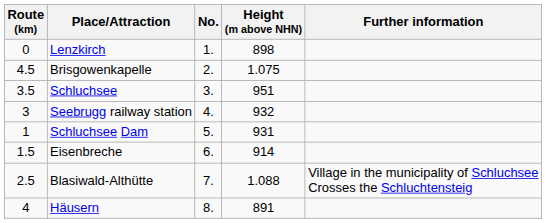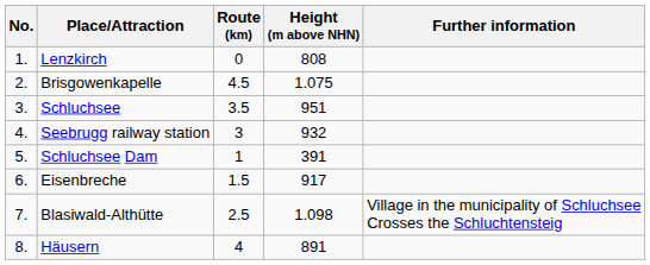 <table class="wikitable toptextcells">
 <tr class="hintergrundfarbe5">
+<th>No.</th>
+<th>Place/Attraction</th>
 <th>Route <br><small>(km)</small></th>
-<th>Place/Attraction</th>
-<th>No.</th>
 <th>Height <br><small>(m above NHN)</small></th>
 <th class="unsortable">Further information</th>
 </tr>
 <tr>
+<td style="text-align:center">1.</td>
+<td><a href='#'>Lenzkirch</a></td>
 <td style="text-align:center">0</td>
-<td><a href='#'>Lenzkirch</a></td>
-<td style="text-align:center">1.</td>
-<td style="text-align:center">898</td>
+<td style="text-align:center">808</td>
 <td></td>
 </tr>
 <tr>
+<td style="text-align:center">2.</td>
+<td>Brisgowenkapelle</td>
 <td style="text-align:center">4.5</td>
-<td>Brisgowenkapelle</td>
-<td style="text-align:center">2.</td>
 <td style="text-align:center">1.075</td>
 <td></td>
 </tr>
 <tr>
+<td style="text-align:center">3.</td>
+<td><a href='#'>Schluchsee</a></td>
 <td style="text-align:center">3.5</td>
-<td><a href='#'>Schluchsee</a></td>
-<td style="text-align:center">3.</td>
 <td style="text-align:center">951</td>
 <td></td>
 </tr>
 <tr>
+<td style="text-align:center">4.</td>
+<td><a href='#'>Seebrugg</a> railway station</td>
 <td style="text-align:center">3</td>
-<td><a href='#'>Seebrugg</a> railway station</td>
-<td style="text-align:center">4.</td>
 <td style="text-align:center">932</td>
 <td></td>
 </tr>
 <tr>
+<td style="text-align:center">5.</td>
+<td><a href='#'>Schluchsee</a> <a href='#'>Dam</a></td>
 <td style="text-align:center">1</td>
-<td><a href='#'>Schluchsee</a> <a href='#'>Dam</a></td>
-<td style="text-align:center">5.</td>
-<td style="text-align:center">931</td>
+<td style="text-align:center">391</td>
 <td></td>
 </tr>
 <tr>
+<td style="text-align:center">6.</td>
+<td>Eisenbreche</td>
 <td style="text-align:center">1.5</td>
-<td>Eisenbreche</td>
-<td style="text-align:center">6.</td>
-<td style="text-align:center">914</td>
+<td style="text-align:center">917</td>
 <td></td>
 </tr>
 <tr>
+<td style="text-align:center">7.</td>
+<td>Blasiwald-Althütte</td>
 <td style="text-align:center">2.5</td>
-<td>Blasiwald-Althütte</td>
-<td style="text-align:center">7.</td>
-<td style="text-align:center">1.088</td>
+<td style="text-align:center">1.098</td>
 <td>Village in the municipality of <a href='#'>Schluchsee</a><br>Crosses the <a href='#'>Schluchtensteig</a></td>
 </tr>
 <tr>
+<td style="text-align:center">8.</td>
+<td><a href='#'>Häusern</a></td>
 <td style="text-align:center">4</td>
-<td><a href='#'>Häusern</a></td>
-<td style="text-align:center">8.</td>
 <td style="text-align:center">891</td>
 <td></td>
 </tr>
 </table>
